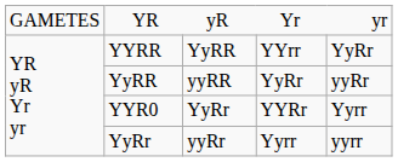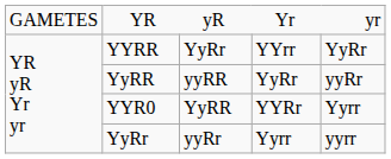 <table class="wikitable">
 <tr>
 <td>GAMETES</td>
 <td colspan="4">     YR          yR           Yr               yr</td>
 </tr>
 <tr>
 <td rowspan="4">YR<br>yR<br>Yr<br>yr</td>
 <td>YYRR</td>
-<td>YyRR</td>
+<td>YyRr</td>
 <td>YYrr</td>
 <td>YyRr</td>
 </tr>
 <tr>
 <td>YyRR</td>
 <td>yyRR</td>
 <td>YyRr</td>
 <td>yyRr</td>
 </tr>
 <tr>
 <td>YYR0</td>
-<td>YyRr</td>
+<td>YyRR</td>
 <td>YYRr</td>
 <td>Yyrr</td>
 </tr>
 <tr>
 <td>YyRr</td>
 <td>yyRr</td>
 <td>Yyrr</td>
 <td>yyrr</td>
 </tr>
 </table>
